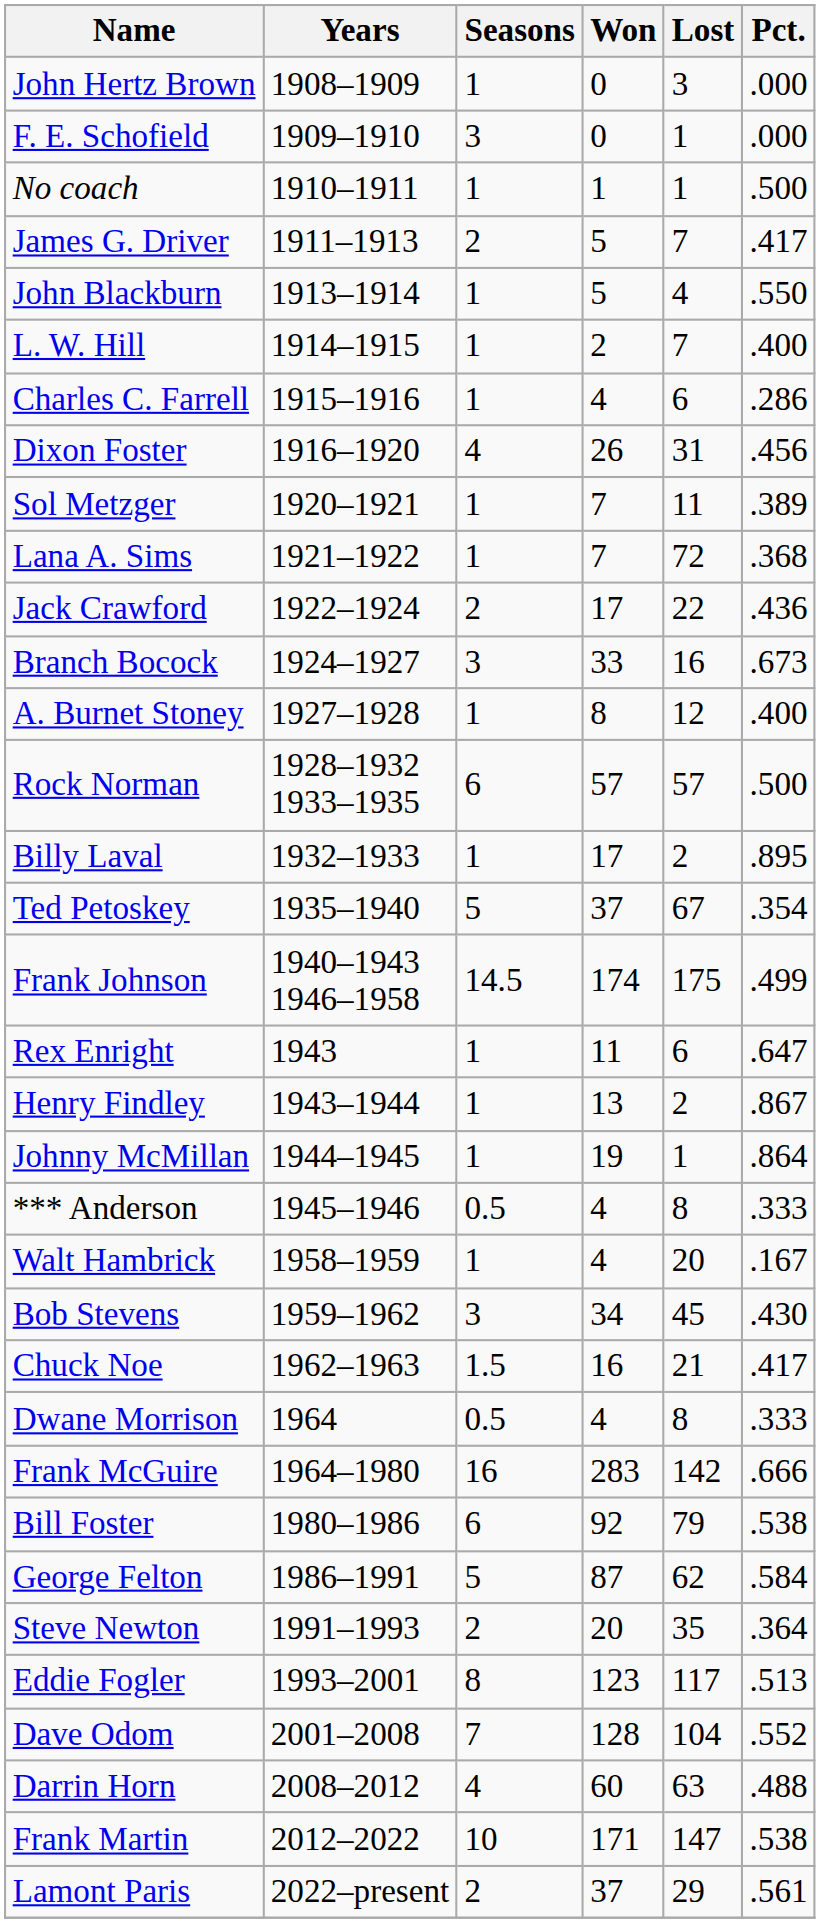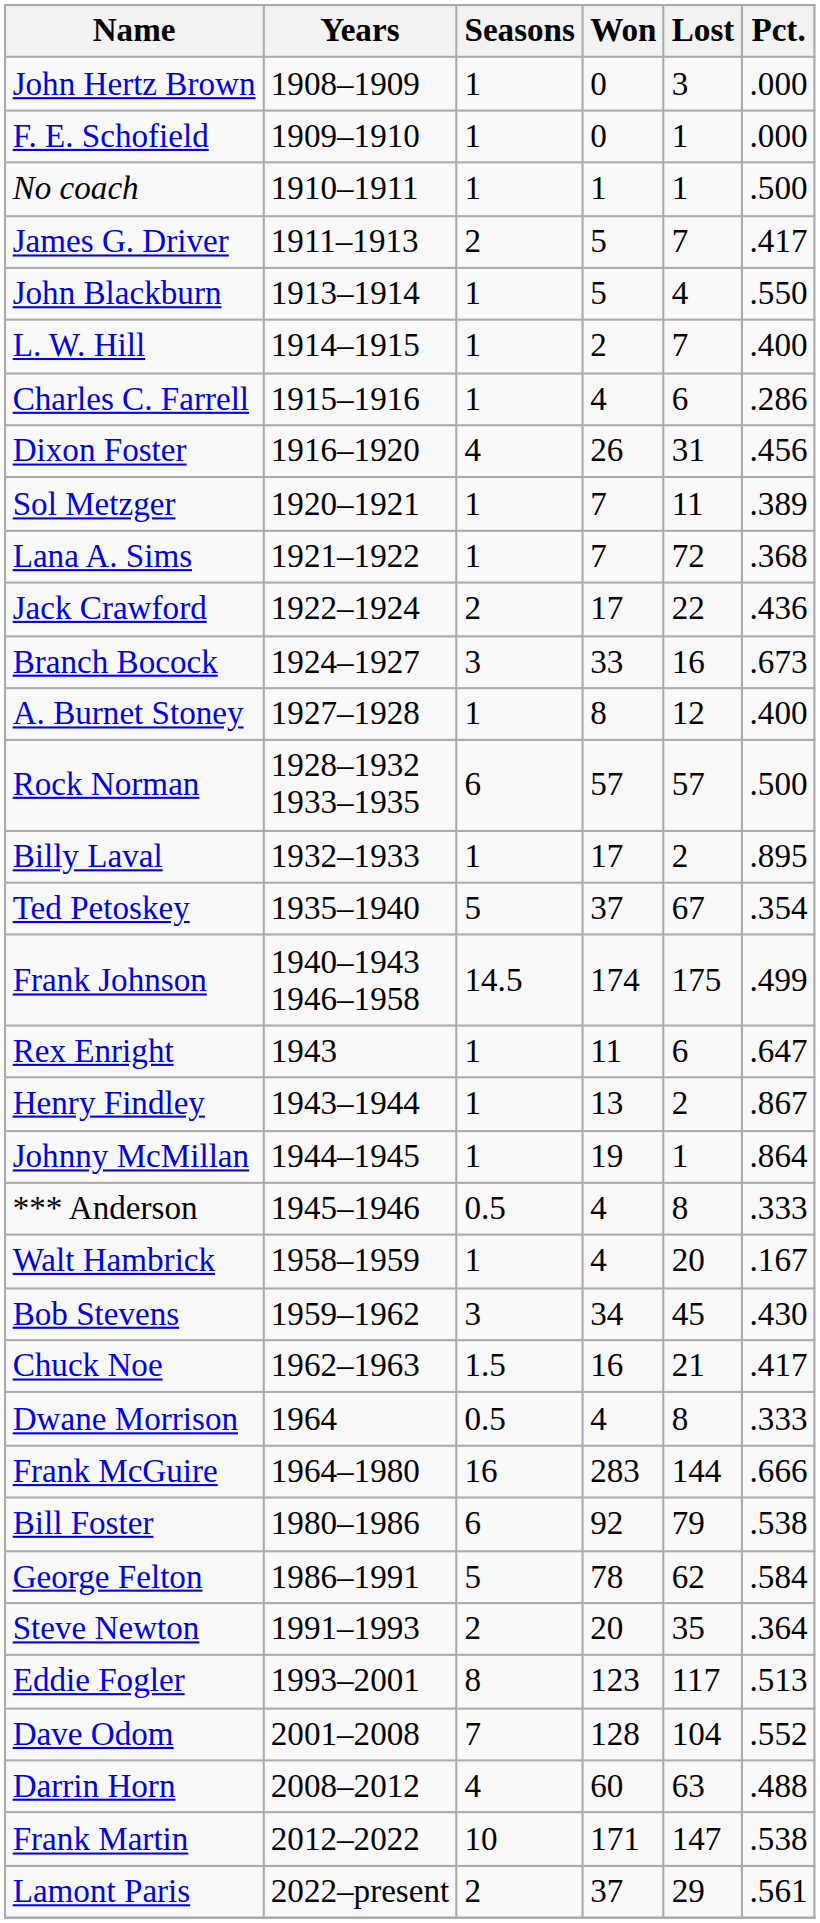 <table class="wikitable sortable">
 <tr>
 <th>Name</th>
 <th>Years</th>
 <th>Seasons</th>
 <th>Won</th>
 <th>Lost</th>
 <th>Pct.</th>
 </tr>
 <tr>
 <td><a href='#'>John Hertz Brown</a></td>
 <td>1908–1909</td>
 <td>1</td>
 <td>0</td>
 <td>3</td>
 <td>.000</td>
 </tr>
 <tr>
 <td><a href='#'>F. E. Schofield</a></td>
 <td>1909–1910</td>
-<td>3</td>
+<td>1</td>
 <td>0</td>
 <td>1</td>
 <td>.000</td>
 </tr>
 <tr>
 <td><em>No coach</em></td>
 <td>1910–1911</td>
 <td>1</td>
 <td>1</td>
 <td>1</td>
 <td>.500</td>
 </tr>
 <tr>
 <td><a href='#'>James G. Driver</a></td>
 <td>1911–1913</td>
 <td>2</td>
 <td>5</td>
 <td>7</td>
 <td>.417</td>
 </tr>
 <tr>
 <td><a href='#'>John Blackburn</a></td>
 <td>1913–1914</td>
 <td>1</td>
 <td>5</td>
 <td>4</td>
 <td>.550</td>
 </tr>
 <tr>
 <td><a href='#'>L. W. Hill</a></td>
 <td>1914–1915</td>
 <td>1</td>
 <td>2</td>
 <td>7</td>
 <td>.400</td>
 </tr>
 <tr>
 <td><a href='#'>Charles C. Farrell</a></td>
 <td>1915–1916</td>
 <td>1</td>
 <td>4</td>
 <td>6</td>
 <td>.286</td>
 </tr>
 <tr>
 <td><a href='#'>Dixon Foster</a></td>
 <td>1916–1920</td>
 <td>4</td>
 <td>26</td>
 <td>31</td>
 <td>.456</td>
 </tr>
 <tr>
 <td><a href='#'>Sol Metzger</a></td>
 <td>1920–1921</td>
 <td>1</td>
 <td>7</td>
 <td>11</td>
 <td>.389</td>
 </tr>
 <tr>
 <td><a href='#'>Lana A. Sims</a></td>
 <td>1921–1922</td>
 <td>1</td>
 <td>7</td>
 <td>72</td>
 <td>.368</td>
 </tr>
 <tr>
 <td><a href='#'>Jack Crawford</a></td>
 <td>1922–1924</td>
 <td>2</td>
 <td>17</td>
 <td>22</td>
 <td>.436</td>
 </tr>
 <tr>
 <td><a href='#'>Branch Bocock</a></td>
 <td>1924–1927</td>
 <td>3</td>
 <td>33</td>
 <td>16</td>
 <td>.673</td>
 </tr>
 <tr>
 <td><a href='#'>A. Burnet Stoney</a></td>
 <td>1927–1928</td>
 <td>1</td>
 <td>8</td>
 <td>12</td>
 <td>.400</td>
 </tr>
 <tr>
 <td><a href='#'>Rock Norman</a></td>
 <td>1928–1932<br>1933–1935</td>
 <td>6</td>
 <td>57</td>
 <td>57</td>
 <td>.500</td>
 </tr>
 <tr>
 <td><a href='#'>Billy Laval</a></td>
 <td>1932–1933</td>
 <td>1</td>
 <td>17</td>
 <td>2</td>
 <td>.895</td>
 </tr>
 <tr>
 <td><a href='#'>Ted Petoskey</a></td>
 <td>1935–1940</td>
 <td>5</td>
 <td>37</td>
 <td>67</td>
 <td>.354</td>
 </tr>
 <tr>
 <td><a href='#'>Frank Johnson</a></td>
 <td>1940–1943<br>1946–1958</td>
 <td>14.5</td>
 <td>174</td>
 <td>175</td>
 <td>.499</td>
 </tr>
 <tr>
 <td><a href='#'>Rex Enright</a></td>
 <td>1943</td>
 <td>1</td>
 <td>11</td>
 <td>6</td>
 <td>.647</td>
 </tr>
 <tr>
 <td><a href='#'>Henry Findley</a></td>
 <td>1943–1944</td>
 <td>1</td>
 <td>13</td>
 <td>2</td>
 <td>.867</td>
 </tr>
 <tr>
 <td><a href='#'>Johnny McMillan</a></td>
 <td>1944–1945</td>
 <td>1</td>
 <td>19</td>
 <td>1</td>
 <td>.864</td>
 </tr>
 <tr>
 <td>*** Anderson</td>
 <td>1945–1946</td>
 <td>0.5</td>
 <td>4</td>
 <td>8</td>
 <td>.333</td>
 </tr>
 <tr>
 <td><a href='#'>Walt Hambrick</a></td>
 <td>1958–1959</td>
 <td>1</td>
 <td>4</td>
 <td>20</td>
 <td>.167</td>
 </tr>
 <tr>
 <td><a href='#'>Bob Stevens</a></td>
 <td>1959–1962</td>
 <td>3</td>
 <td>34</td>
 <td>45</td>
 <td>.430</td>
 </tr>
 <tr>
 <td><a href='#'>Chuck Noe</a></td>
 <td>1962–1963</td>
 <td>1.5</td>
 <td>16</td>
 <td>21</td>
 <td>.417</td>
 </tr>
 <tr>
 <td><a href='#'>Dwane Morrison</a></td>
 <td>1964</td>
 <td>0.5</td>
 <td>4</td>
 <td>8</td>
 <td>.333</td>
 </tr>
 <tr>
 <td><a href='#'>Frank McGuire</a></td>
 <td>1964–1980</td>
 <td>16</td>
 <td>283</td>
-<td>142</td>
+<td>144</td>
 <td>.666</td>
 </tr>
 <tr>
 <td><a href='#'>Bill Foster</a></td>
 <td>1980–1986</td>
 <td>6</td>
 <td>92</td>
 <td>79</td>
 <td>.538</td>
 </tr>
 <tr>
 <td><a href='#'>George Felton</a></td>
 <td>1986–1991</td>
 <td>5</td>
-<td>87</td>
+<td>78</td>
 <td>62</td>
 <td>.584</td>
 </tr>
 <tr>
 <td><a href='#'>Steve Newton</a></td>
 <td>1991–1993</td>
 <td>2</td>
 <td>20</td>
 <td>35</td>
 <td>.364</td>
 </tr>
 <tr>
 <td><a href='#'>Eddie Fogler</a></td>
 <td>1993–2001</td>
 <td>8</td>
 <td>123</td>
 <td>117</td>
 <td>.513</td>
 </tr>
 <tr>
 <td><a href='#'>Dave Odom</a></td>
 <td>2001–2008</td>
 <td>7</td>
 <td>128</td>
 <td>104</td>
 <td>.552</td>
 </tr>
 <tr>
 <td><a href='#'>Darrin Horn</a></td>
 <td>2008–2012</td>
 <td>4</td>
 <td>60</td>
 <td>63</td>
 <td>.488</td>
 </tr>
 <tr>
 <td><a href='#'>Frank Martin</a></td>
 <td>2012–2022</td>
 <td>10</td>
 <td>171</td>
 <td>147</td>
 <td>.538</td>
 </tr>
 <tr>
 <td><a href='#'>Lamont Paris</a></td>
 <td>2022–present</td>
 <td>2</td>
 <td>37</td>
 <td>29</td>
 <td>.561</td>
 </tr>
 <tr>
 </tr>
 </table>
